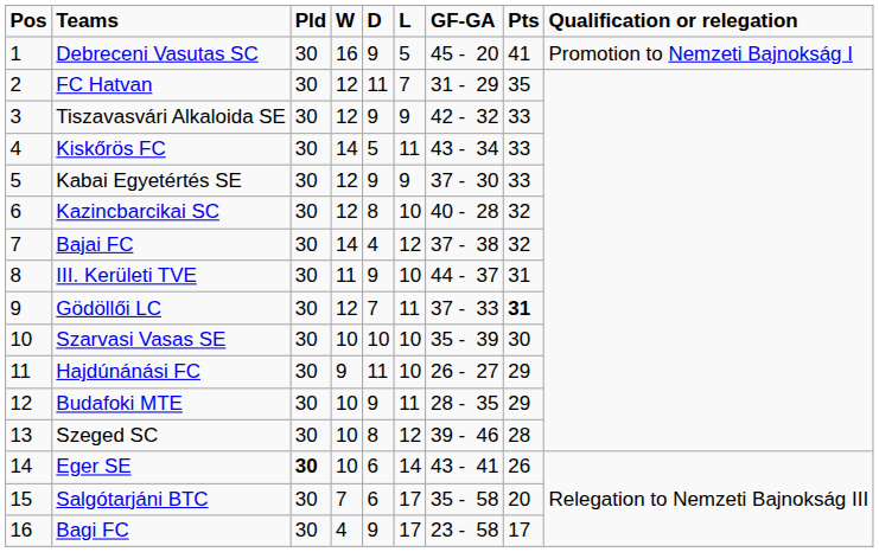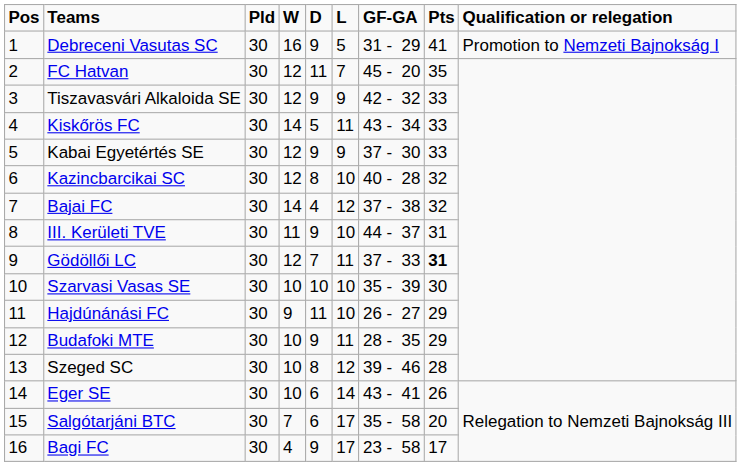 <table class="wikitable">
 <tr>
 <td><strong>Pos</strong></td>
 <td><strong>Teams</strong></td>
 <td><strong>Pld</strong></td>
 <td><strong>W</strong></td>
 <td><strong>D</strong></td>
 <td><strong>L</strong></td>
 <td><strong>GF-GA</strong></td>
 <td><strong>Pts</strong></td>
 <td><strong>Qualification or relegation</strong></td>
 </tr>
 <tr>
 <td>1</td>
 <td><a href='#'>Debreceni Vasutas SC</a></td>
 <td>30</td>
 <td>16</td>
 <td>9</td>
 <td>5</td>
-<td>45 -  20</td>
+<td>31 -  29</td>
 <td>41</td>
 <td>Promotion to <a href='#'>Nemzeti Bajnokság I</a></td>
 </tr>
 <tr>
 <td>2</td>
 <td><a href='#'>FC Hatvan</a></td>
 <td>30</td>
 <td>12</td>
 <td>11</td>
 <td>7</td>
-<td>31 -  29</td>
+<td>45 -  20</td>
 <td>35</td>
 <td rowspan="12"></td>
 </tr>
 <tr>
 <td>3</td>
 <td>Tiszavasvári Alkaloida SE</td>
 <td>30</td>
 <td>12</td>
 <td>9</td>
 <td>9</td>
 <td>42 -  32</td>
 <td>33</td>
 </tr>
 <tr>
 <td>4</td>
 <td><a href='#'>Kiskőrös FC</a></td>
 <td>30</td>
 <td>14</td>
 <td>5</td>
 <td>11</td>
 <td>43 -  34</td>
 <td>33</td>
 </tr>
 <tr>
 <td>5</td>
 <td>Kabai Egyetértés SE</td>
 <td>30</td>
 <td>12</td>
 <td>9</td>
 <td>9</td>
 <td>37 -  30</td>
 <td>33</td>
 </tr>
 <tr>
 <td>6</td>
 <td><a href='#'>Kazincbarcikai SC</a></td>
 <td>30</td>
 <td>12</td>
 <td>8</td>
 <td>10</td>
 <td>40 -  28</td>
 <td>32</td>
 </tr>
 <tr>
 <td>7</td>
 <td><a href='#'>Bajai FC</a></td>
 <td>30</td>
 <td>14</td>
 <td>4</td>
 <td>12</td>
 <td>37 -  38</td>
 <td>32</td>
 </tr>
 <tr>
 <td>8</td>
 <td><a href='#'>III. Kerületi TVE</a></td>
 <td>30</td>
 <td>11</td>
 <td>9</td>
 <td>10</td>
 <td>44 -  37</td>
 <td>31</td>
 </tr>
 <tr>
 <td>9</td>
 <td><a href='#'>Gödöllői LC</a></td>
 <td>30</td>
 <td>12</td>
 <td>7</td>
 <td>11</td>
 <td>37 -  33</td>
 <td><strong>31</strong></td>
 </tr>
 <tr>
 <td>10</td>
 <td><a href='#'>Szarvasi Vasas SE</a></td>
 <td>30</td>
 <td>10</td>
 <td>10</td>
 <td>10</td>
 <td>35 -  39</td>
 <td>30</td>
 </tr>
 <tr>
 <td>11</td>
 <td><a href='#'>Hajdúnánási FC</a></td>
 <td>30</td>
 <td>9</td>
 <td>11</td>
 <td>10</td>
 <td>26 -  27</td>
 <td>29</td>
 </tr>
 <tr>
 <td>12</td>
 <td><a href='#'>Budafoki MTE</a></td>
 <td>30</td>
 <td>10</td>
 <td>9</td>
 <td>11</td>
 <td>28 -  35</td>
 <td>29</td>
 </tr>
 <tr>
 <td>13</td>
 <td>Szeged SC</td>
 <td>30</td>
 <td>10</td>
 <td>8</td>
 <td>12</td>
 <td>39 -  46</td>
 <td>28</td>
 </tr>
 <tr>
 <td>14</td>
 <td><a href='#'>Eger SE</a></td>
-<td><strong>30</strong></td>
+<td>30</td>
 <td>10</td>
 <td>6</td>
 <td>14</td>
 <td>43 -  41</td>
 <td>26</td>
 <td rowspan="3">Relegation to Nemzeti Bajnokság III</td>
 </tr>
 <tr>
 <td>15</td>
 <td><a href='#'>Salgótarjáni BTC</a></td>
 <td>30</td>
 <td>7</td>
 <td>6</td>
 <td>17</td>
 <td>35 -  58</td>
 <td>20</td>
 </tr>
 <tr>
 <td>16</td>
 <td><a href='#'>Bagi FC</a></td>
 <td>30</td>
 <td>4</td>
 <td>9</td>
 <td>17</td>
 <td>23 -  58</td>
 <td>17</td>
 </tr>
 </table>
